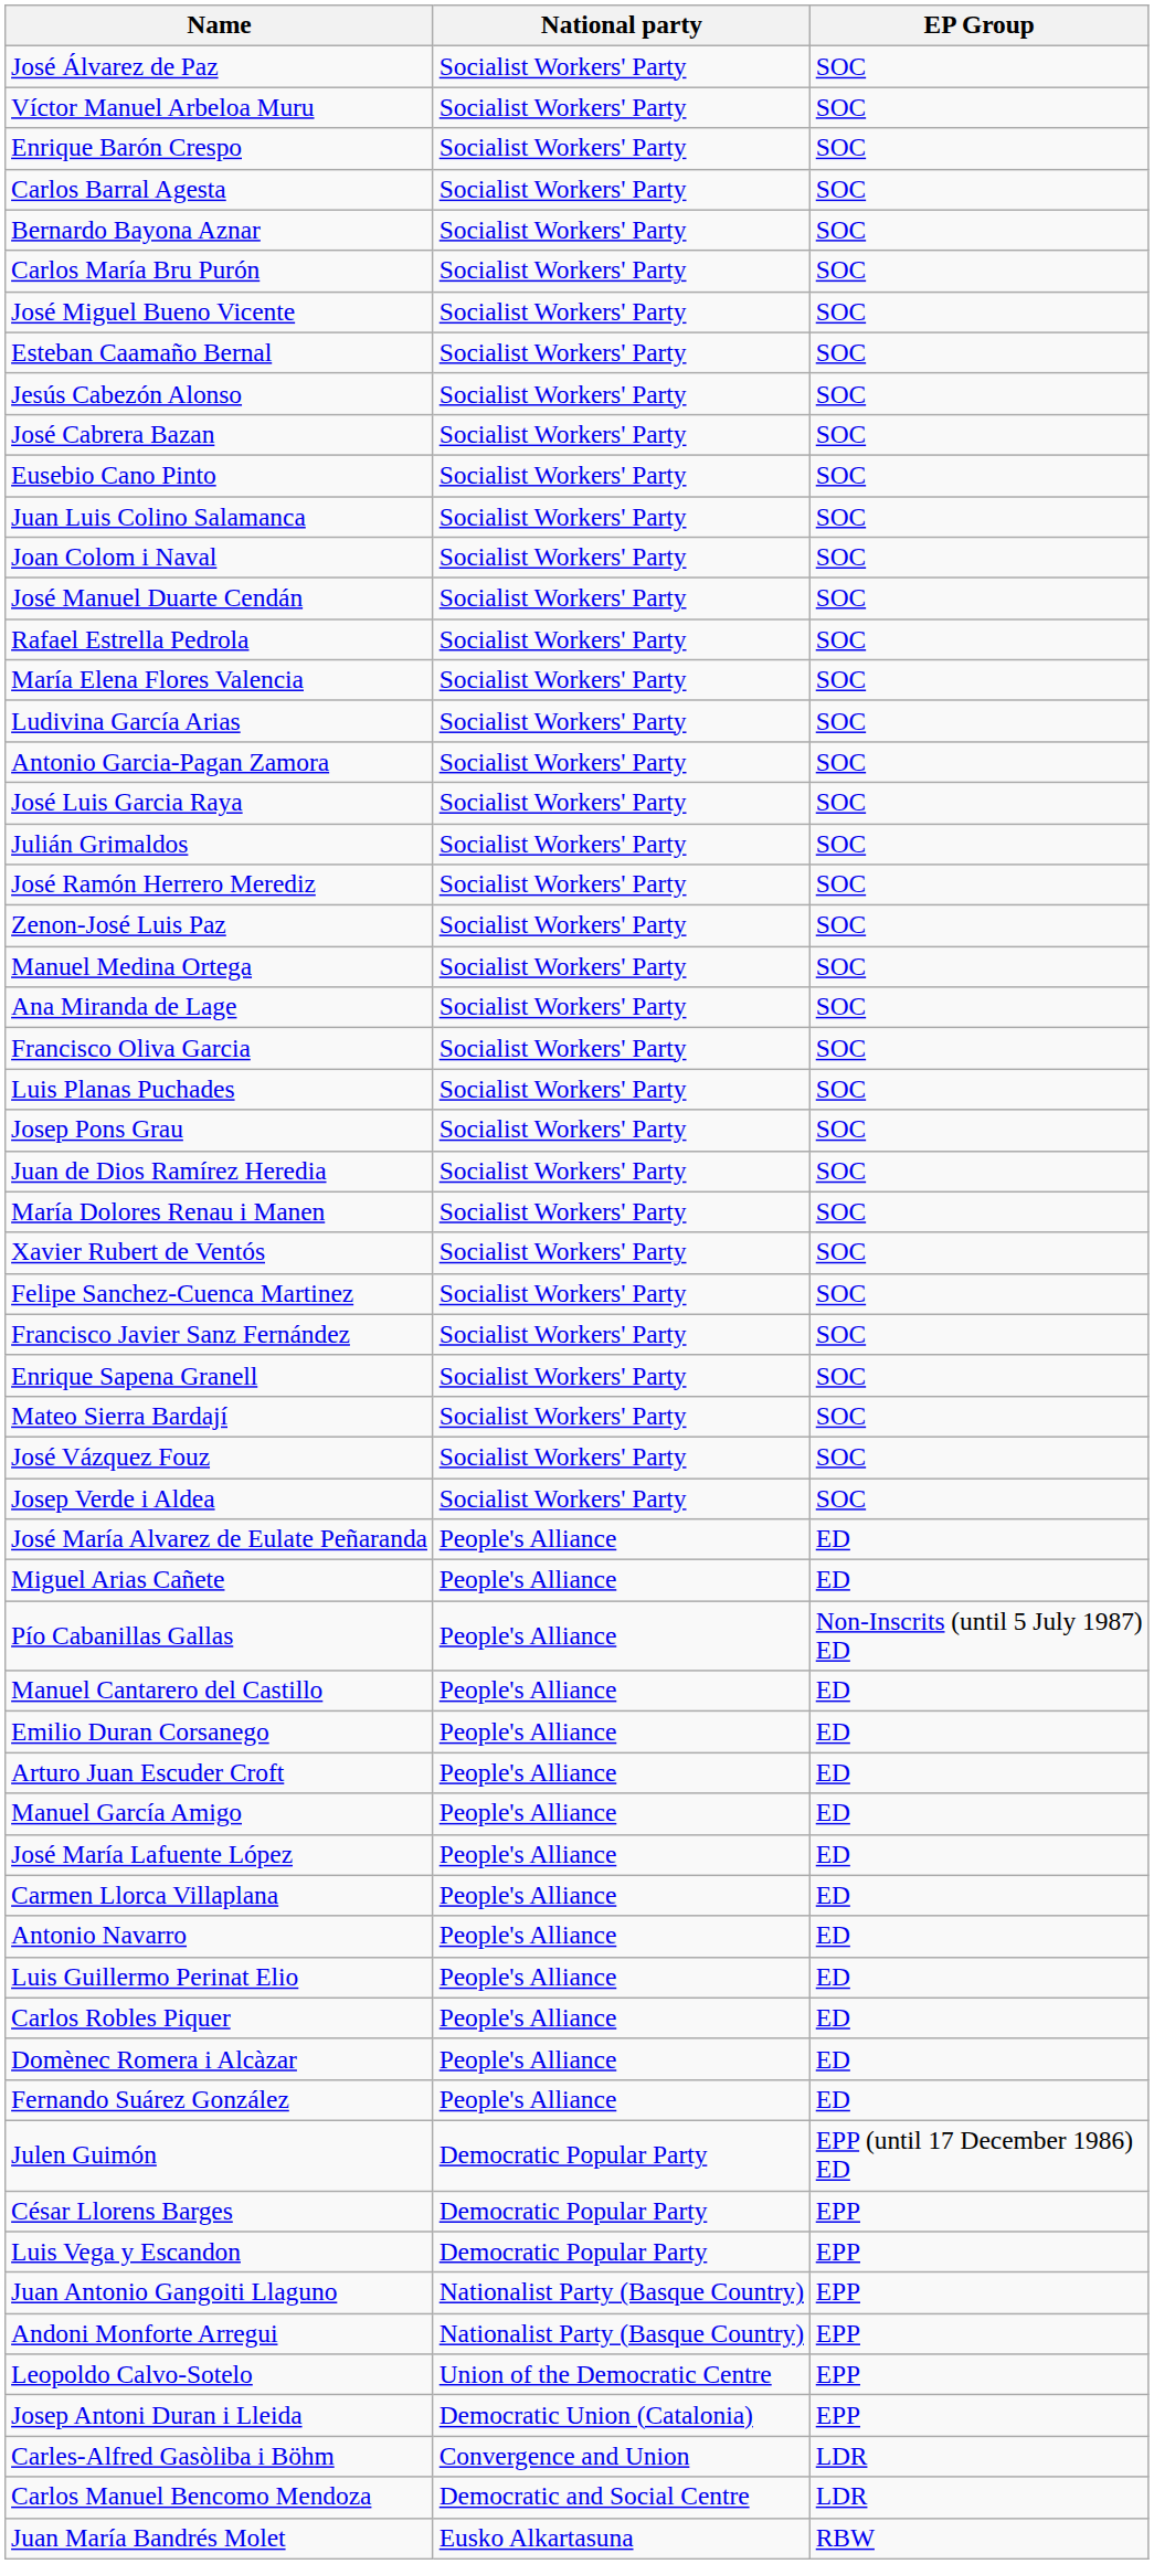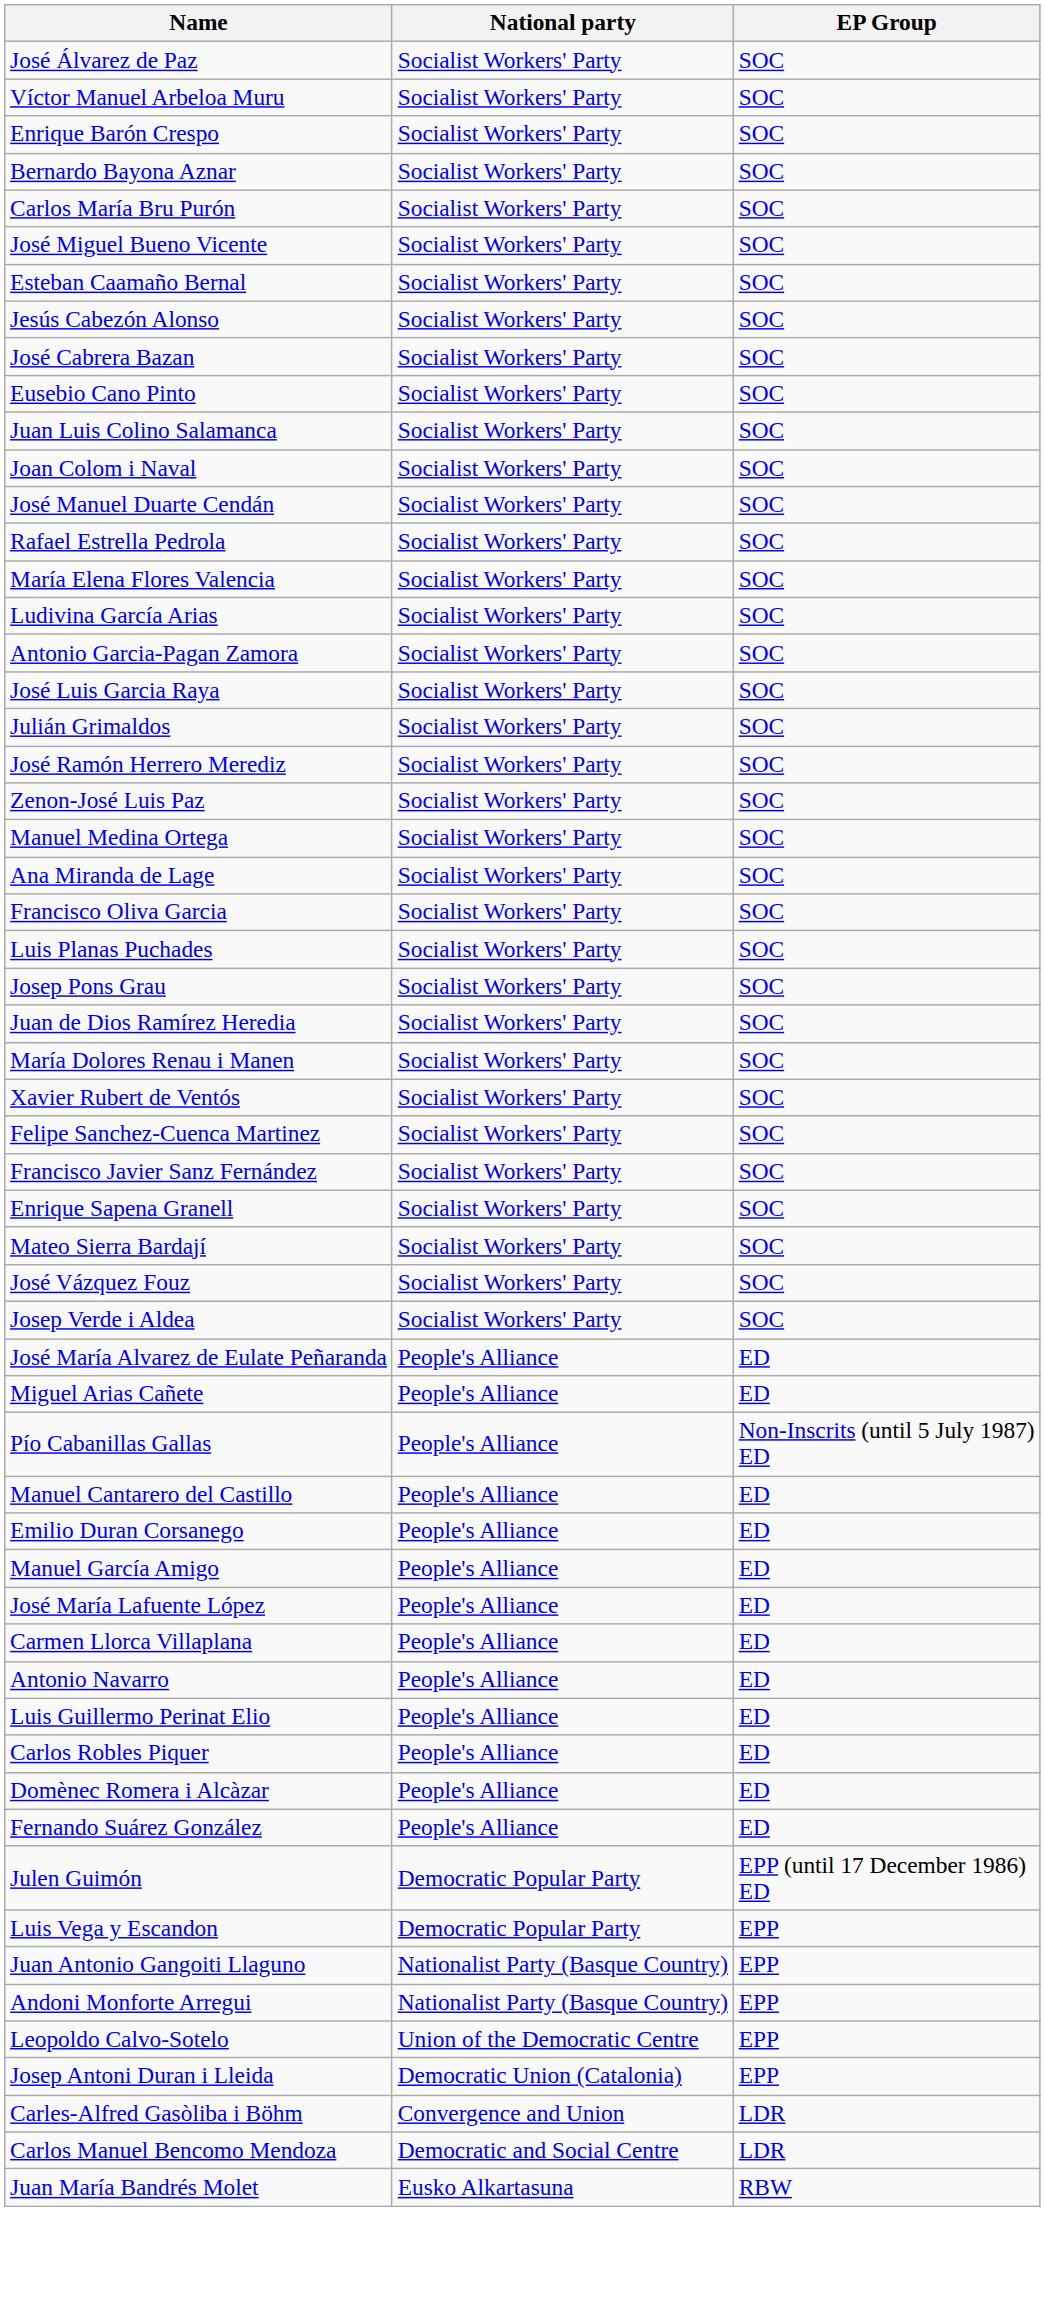 <table class="sortable wikitable">
 <tr>
 <th>Name</th>
 <th>National party</th>
 <th>EP Group</th>
 </tr>
 <tr>
 <td><a href='#'>José Álvarez de Paz</a></td>
 <td> <a href='#'>Socialist Workers' Party</a></td>
 <td> <a href='#'>SOC</a></td>
 </tr>
 <tr>
 <td><a href='#'>Víctor Manuel Arbeloa Muru</a></td>
 <td> <a href='#'>Socialist Workers' Party</a></td>
 <td> <a href='#'>SOC</a></td>
 </tr>
 <tr>
 <td><a href='#'>Enrique Barón Crespo</a></td>
-<td> <a href='#'>Socialist Workers' Party</a></td>
-<td> <a href='#'>SOC</a></td>
-</tr>
-<tr>
-<td><a href='#'>Carlos Barral Agesta</a></td>
 <td> <a href='#'>Socialist Workers' Party</a></td>
 <td> <a href='#'>SOC</a></td>
 </tr>
 <tr>
 <td><a href='#'>Bernardo Bayona Aznar</a></td>
 <td> <a href='#'>Socialist Workers' Party</a></td>
 <td> <a href='#'>SOC</a></td>
 </tr>
 <tr>
 <td><a href='#'>Carlos María Bru Purón</a></td>
 <td> <a href='#'>Socialist Workers' Party</a></td>
 <td> <a href='#'>SOC</a></td>
 </tr>
 <tr>
 <td><a href='#'>José Miguel Bueno Vicente</a></td>
 <td> <a href='#'>Socialist Workers' Party</a></td>
 <td> <a href='#'>SOC</a></td>
 </tr>
 <tr>
 <td><a href='#'>Esteban Caamaño Bernal</a></td>
 <td> <a href='#'>Socialist Workers' Party</a></td>
 <td> <a href='#'>SOC</a></td>
 </tr>
 <tr>
 <td><a href='#'>Jesús Cabezón Alonso</a></td>
 <td> <a href='#'>Socialist Workers' Party</a></td>
 <td> <a href='#'>SOC</a></td>
 </tr>
 <tr>
 <td><a href='#'>José Cabrera Bazan</a></td>
 <td> <a href='#'>Socialist Workers' Party</a></td>
 <td> <a href='#'>SOC</a></td>
 </tr>
 <tr>
 <td><a href='#'>Eusebio Cano Pinto</a></td>
 <td> <a href='#'>Socialist Workers' Party</a></td>
 <td> <a href='#'>SOC</a></td>
 </tr>
 <tr>
 <td><a href='#'>Juan Luis Colino Salamanca</a></td>
 <td> <a href='#'>Socialist Workers' Party</a></td>
 <td> <a href='#'>SOC</a></td>
 </tr>
 <tr>
 <td><a href='#'>Joan Colom i Naval</a></td>
 <td> <a href='#'>Socialist Workers' Party</a></td>
 <td> <a href='#'>SOC</a></td>
 </tr>
 <tr>
 <td><a href='#'>José Manuel Duarte Cendán</a></td>
 <td> <a href='#'>Socialist Workers' Party</a></td>
 <td> <a href='#'>SOC</a></td>
 </tr>
 <tr>
 <td><a href='#'>Rafael Estrella Pedrola</a></td>
 <td> <a href='#'>Socialist Workers' Party</a></td>
 <td> <a href='#'>SOC</a></td>
 </tr>
 <tr>
 <td><a href='#'>María Elena Flores Valencia</a></td>
 <td> <a href='#'>Socialist Workers' Party</a></td>
 <td> <a href='#'>SOC</a></td>
 </tr>
 <tr>
 <td><a href='#'>Ludivina García Arias</a></td>
 <td> <a href='#'>Socialist Workers' Party</a></td>
 <td> <a href='#'>SOC</a></td>
 </tr>
 <tr>
 <td><a href='#'>Antonio Garcia-Pagan Zamora</a></td>
 <td> <a href='#'>Socialist Workers' Party</a></td>
 <td> <a href='#'>SOC</a></td>
 </tr>
 <tr>
 <td><a href='#'>José Luis Garcia Raya</a></td>
 <td> <a href='#'>Socialist Workers' Party</a></td>
 <td> <a href='#'>SOC</a></td>
 </tr>
 <tr>
 <td><a href='#'>Julián Grimaldos</a></td>
 <td> <a href='#'>Socialist Workers' Party</a></td>
 <td> <a href='#'>SOC</a></td>
 </tr>
 <tr>
 <td><a href='#'>José Ramón Herrero Merediz</a></td>
 <td> <a href='#'>Socialist Workers' Party</a></td>
 <td> <a href='#'>SOC</a></td>
 </tr>
 <tr>
 <td><a href='#'>Zenon-José Luis Paz</a></td>
 <td> <a href='#'>Socialist Workers' Party</a></td>
 <td> <a href='#'>SOC</a></td>
 </tr>
 <tr>
 <td><a href='#'>Manuel Medina Ortega</a></td>
 <td> <a href='#'>Socialist Workers' Party</a></td>
 <td> <a href='#'>SOC</a></td>
 </tr>
 <tr>
 <td><a href='#'>Ana Miranda de Lage</a></td>
 <td> <a href='#'>Socialist Workers' Party</a></td>
 <td> <a href='#'>SOC</a></td>
 </tr>
 <tr>
 <td><a href='#'>Francisco Oliva Garcia</a></td>
 <td> <a href='#'>Socialist Workers' Party</a></td>
 <td> <a href='#'>SOC</a></td>
 </tr>
 <tr>
 <td><a href='#'>Luis Planas Puchades</a></td>
 <td> <a href='#'>Socialist Workers' Party</a></td>
 <td> <a href='#'>SOC</a></td>
 </tr>
 <tr>
 <td><a href='#'>Josep Pons Grau</a></td>
 <td> <a href='#'>Socialist Workers' Party</a></td>
 <td> <a href='#'>SOC</a></td>
 </tr>
 <tr>
 <td><a href='#'>Juan de Dios Ramírez Heredia</a></td>
 <td> <a href='#'>Socialist Workers' Party</a></td>
 <td> <a href='#'>SOC</a></td>
 </tr>
 <tr>
 <td><a href='#'>María Dolores Renau i Manen</a></td>
 <td> <a href='#'>Socialist Workers' Party</a></td>
 <td> <a href='#'>SOC</a></td>
 </tr>
 <tr>
 <td><a href='#'>Xavier Rubert de Ventós</a></td>
 <td> <a href='#'>Socialist Workers' Party</a></td>
 <td> <a href='#'>SOC</a></td>
 </tr>
 <tr>
 <td><a href='#'>Felipe Sanchez-Cuenca Martinez</a></td>
 <td> <a href='#'>Socialist Workers' Party</a></td>
 <td> <a href='#'>SOC</a></td>
 </tr>
 <tr>
 <td><a href='#'>Francisco Javier Sanz Fernández</a></td>
 <td> <a href='#'>Socialist Workers' Party</a></td>
 <td> <a href='#'>SOC</a></td>
 </tr>
 <tr>
 <td><a href='#'>Enrique Sapena Granell</a></td>
 <td> <a href='#'>Socialist Workers' Party</a></td>
 <td> <a href='#'>SOC</a></td>
 </tr>
 <tr>
 <td><a href='#'>Mateo Sierra Bardají</a></td>
 <td> <a href='#'>Socialist Workers' Party</a></td>
 <td> <a href='#'>SOC</a></td>
 </tr>
 <tr>
 <td><a href='#'>José Vázquez Fouz</a></td>
 <td> <a href='#'>Socialist Workers' Party</a></td>
 <td> <a href='#'>SOC</a></td>
 </tr>
 <tr>
 <td><a href='#'>Josep Verde i Aldea</a></td>
 <td> <a href='#'>Socialist Workers' Party</a></td>
 <td> <a href='#'>SOC</a></td>
 </tr>
 <tr>
 <td><a href='#'>José María Alvarez de Eulate Peñaranda</a></td>
 <td> <a href='#'>People's Alliance</a></td>
 <td> <a href='#'>ED</a></td>
 </tr>
 <tr>
 <td><a href='#'>Miguel Arias Cañete</a></td>
 <td> <a href='#'>People's Alliance</a></td>
 <td> <a href='#'>ED</a></td>
 </tr>
 <tr>
 <td><a href='#'>Pío Cabanillas Gallas</a></td>
 <td> <a href='#'>People's Alliance</a></td>
 <td> <a href='#'>Non-Inscrits</a> (until 5 July 1987)<br> <a href='#'>ED</a></td>
 </tr>
 <tr>
 <td><a href='#'>Manuel Cantarero del Castillo</a></td>
 <td> <a href='#'>People's Alliance</a></td>
 <td> <a href='#'>ED</a></td>
 </tr>
 <tr>
 <td><a href='#'>Emilio Duran Corsanego</a></td>
 <td> <a href='#'>People's Alliance</a></td>
 <td> <a href='#'>ED</a></td>
 </tr>
 <tr>
-<td><a href='#'>Arturo Juan Escuder Croft</a></td>
-<td> <a href='#'>People's Alliance</a></td>
-<td> <a href='#'>ED</a></td>
-</tr>
-<tr>
 <td><a href='#'>Manuel García Amigo</a></td>
 <td> <a href='#'>People's Alliance</a></td>
 <td> <a href='#'>ED</a></td>
 </tr>
 <tr>
 <td><a href='#'>José María Lafuente López</a></td>
 <td> <a href='#'>People's Alliance</a></td>
 <td> <a href='#'>ED</a></td>
 </tr>
 <tr>
 <td><a href='#'>Carmen Llorca Villaplana</a></td>
 <td> <a href='#'>People's Alliance</a></td>
 <td> <a href='#'>ED</a></td>
 </tr>
 <tr>
 <td><a href='#'>Antonio Navarro</a></td>
 <td> <a href='#'>People's Alliance</a></td>
 <td> <a href='#'>ED</a></td>
 </tr>
 <tr>
 <td><a href='#'>Luis Guillermo Perinat Elio</a></td>
 <td> <a href='#'>People's Alliance</a></td>
 <td> <a href='#'>ED</a></td>
 </tr>
 <tr>
 <td><a href='#'>Carlos Robles Piquer</a></td>
 <td> <a href='#'>People's Alliance</a></td>
 <td> <a href='#'>ED</a></td>
 </tr>
 <tr>
 <td><a href='#'>Domènec Romera i Alcàzar</a></td>
 <td> <a href='#'>People's Alliance</a></td>
 <td> <a href='#'>ED</a></td>
 </tr>
 <tr>
 <td><a href='#'>Fernando Suárez González</a></td>
 <td> <a href='#'>People's Alliance</a></td>
 <td> <a href='#'>ED</a></td>
 </tr>
 <tr>
 <td><a href='#'>Julen Guimón</a></td>
 <td> <a href='#'>Democratic Popular Party</a></td>
 <td> <a href='#'>EPP</a> (until 17 December 1986)<br> <a href='#'>ED</a></td>
 </tr>
 <tr>
-<td><a href='#'>César Llorens Barges</a></td>
-<td> <a href='#'>Democratic Popular Party</a></td>
-<td> <a href='#'>EPP</a></td>
-</tr>
-<tr>
 <td><a href='#'>Luis Vega y Escandon</a></td>
 <td> <a href='#'>Democratic Popular Party</a></td>
 <td> <a href='#'>EPP</a></td>
 </tr>
 <tr>
 <td><a href='#'>Juan Antonio Gangoiti Llaguno</a></td>
 <td> <a href='#'>Nationalist Party (Basque Country)</a></td>
 <td> <a href='#'>EPP</a></td>
 </tr>
 <tr>
 <td><a href='#'>Andoni Monforte Arregui</a></td>
 <td> <a href='#'>Nationalist Party (Basque Country)</a></td>
 <td> <a href='#'>EPP</a></td>
 </tr>
 <tr>
 <td><a href='#'>Leopoldo Calvo-Sotelo</a></td>
 <td> <a href='#'>Union of the Democratic Centre</a></td>
 <td> <a href='#'>EPP</a></td>
 </tr>
 <tr>
 <td><a href='#'>Josep Antoni Duran i Lleida</a></td>
 <td> <a href='#'>Democratic Union (Catalonia)</a></td>
 <td> <a href='#'>EPP</a></td>
 </tr>
 <tr>
 <td><a href='#'>Carles-Alfred Gasòliba i Böhm</a></td>
 <td> <a href='#'>Convergence and Union</a></td>
 <td> <a href='#'>LDR</a></td>
 </tr>
 <tr>
 <td><a href='#'>Carlos Manuel Bencomo Mendoza</a></td>
 <td> <a href='#'>Democratic and Social Centre</a></td>
 <td> <a href='#'>LDR</a></td>
 </tr>
 <tr>
 <td><a href='#'>Juan María Bandrés Molet</a></td>
 <td> <a href='#'>Eusko Alkartasuna</a></td>
 <td> <a href='#'>RBW</a></td>
 </tr>
 </table>
